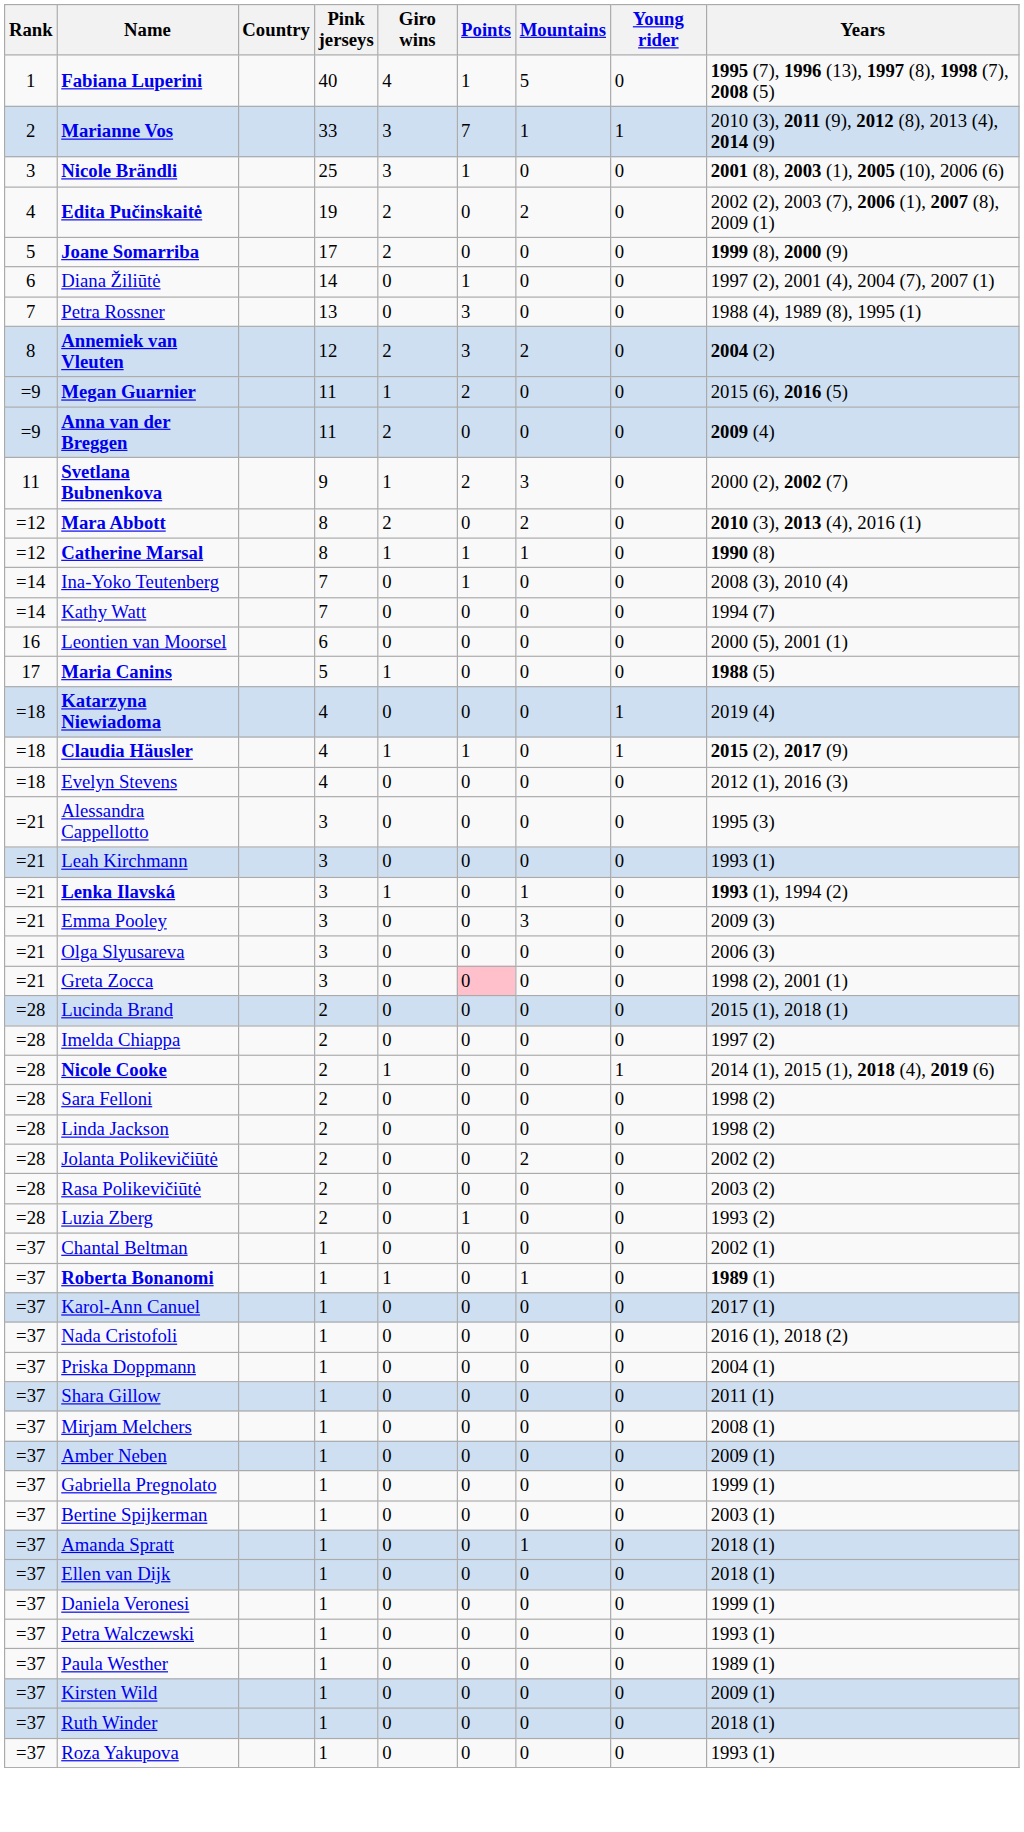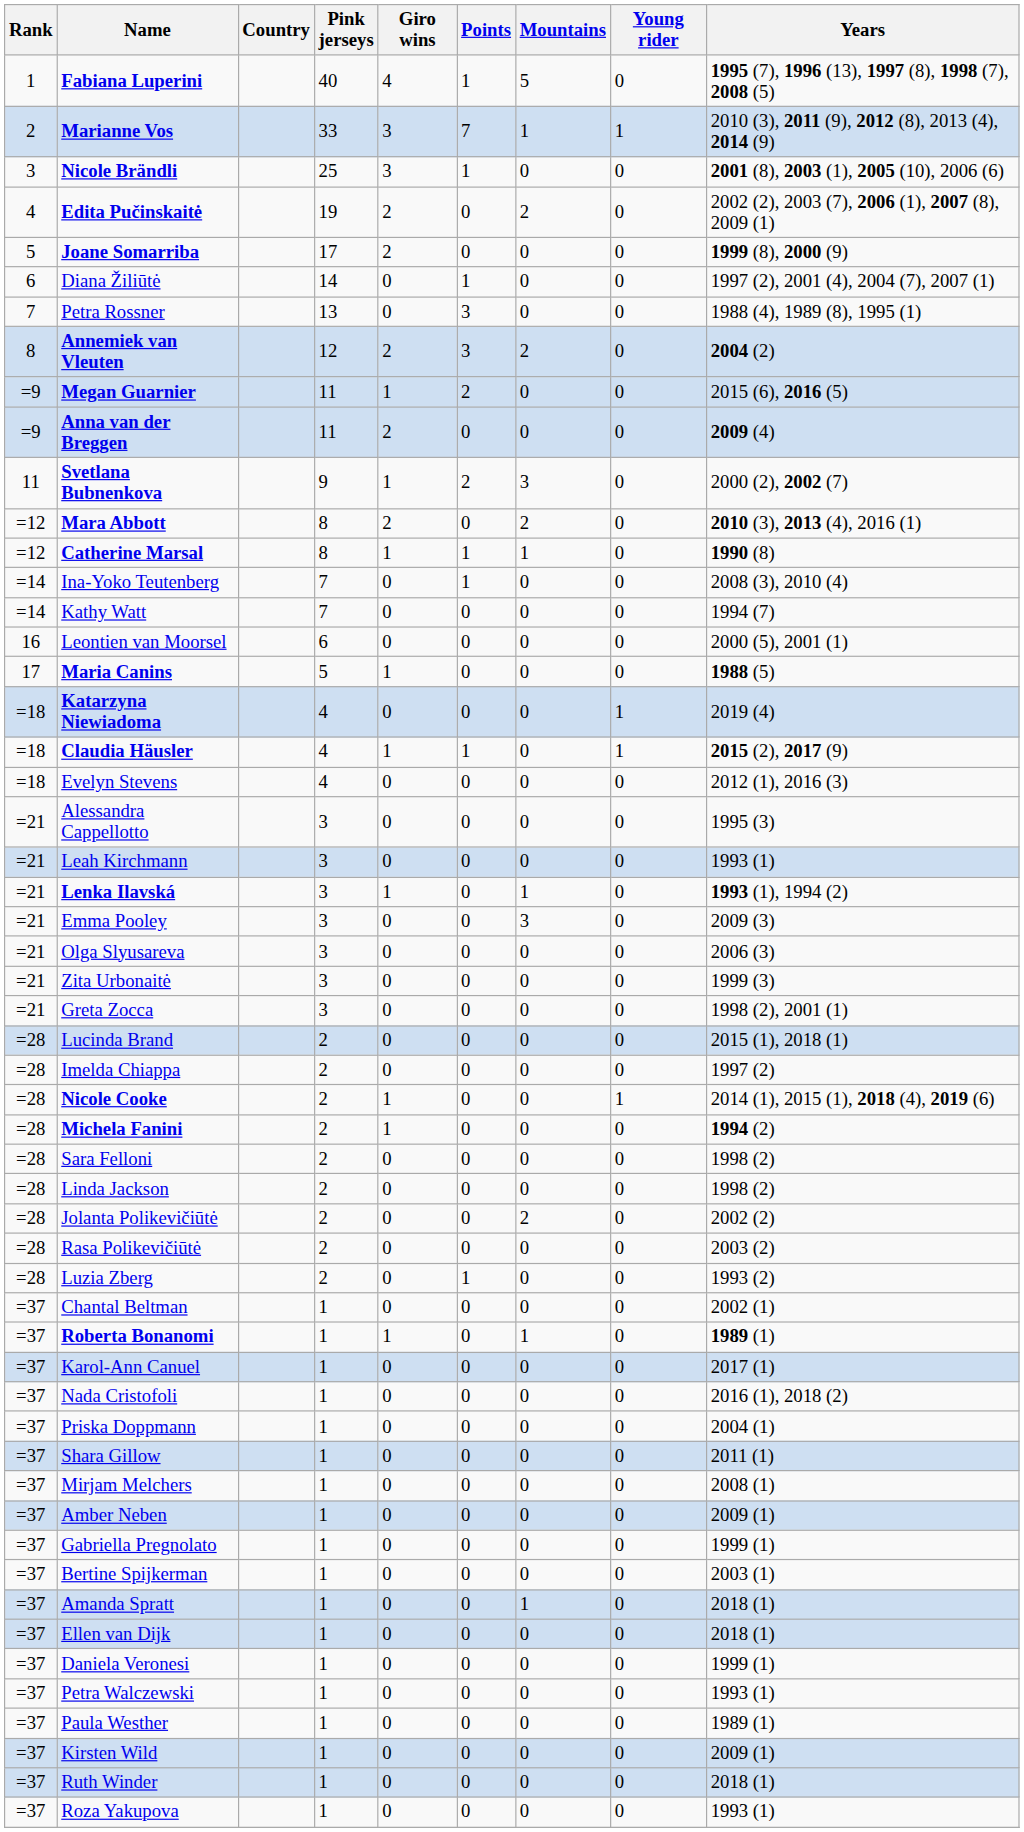 <table class= "wikitable sortable">
 <tr>
 <th>Rank</th>
 <th>Name</th>
 <th>Country</th>
 <th>Pink<br>jerseys</th>
 <th>Giro wins<br></th>
 <th><a href='#'>Points</a><br></th>
 <th><a href='#'>Mountains</a><br></th>
 <th><a href='#'>Young rider</a><br></th>
 <th>Years</th>
 </tr>
 <tr>
 <td align="center">1</td>
 <td><strong><a href='#'>Fabiana Luperini</a></strong></td>
 <td></td>
 <td>40</td>
 <td>4</td>
 <td>1</td>
 <td>5</td>
 <td>0</td>
 <td><strong>1995</strong> (7), <strong>1996</strong> (13), <strong>1997</strong> (8), <strong>1998</strong> (7), <strong>2008</strong> (5)</td>
 </tr>
 <tr style= "background:#CEDFF2;">
 <td align="center">2</td>
 <td><strong><a href='#'>Marianne Vos</a></strong></td>
 <td></td>
 <td>33</td>
 <td>3</td>
 <td>7</td>
 <td>1</td>
 <td>1</td>
 <td>2010 (3), <strong>2011</strong> (9), <strong>2012</strong> (8), 2013 (4), <strong>2014</strong> (9)</td>
 </tr>
 <tr>
 <td align="center">3</td>
 <td><strong><a href='#'>Nicole Brändli</a></strong></td>
 <td></td>
 <td>25</td>
 <td>3</td>
 <td>1</td>
 <td>0</td>
 <td>0</td>
 <td><strong>2001</strong> (8), <strong>2003</strong> (1), <strong>2005</strong> (10), 2006 (6)</td>
 </tr>
 <tr>
 <td align="center">4</td>
 <td><strong><a href='#'>Edita Pučinskaitė</a></strong></td>
 <td></td>
 <td>19</td>
 <td>2</td>
 <td>0</td>
 <td>2</td>
 <td>0</td>
 <td>2002 (2), 2003 (7), <strong>2006</strong> (1), <strong>2007</strong> (8), 2009 (1)</td>
 </tr>
 <tr>
 <td align="center">5</td>
 <td><strong><a href='#'>Joane Somarriba</a></strong></td>
 <td></td>
 <td>17</td>
 <td>2</td>
 <td>0</td>
 <td>0</td>
 <td>0</td>
 <td><strong>1999</strong> (8), <strong>2000</strong> (9)</td>
 </tr>
 <tr>
 <td align="center">6</td>
 <td><a href='#'>Diana Žiliūtė</a></td>
 <td></td>
 <td>14</td>
 <td>0</td>
 <td>1</td>
 <td>0</td>
 <td>0</td>
 <td>1997 (2), 2001 (4), 2004 (7), 2007 (1)</td>
 </tr>
 <tr>
 <td align="center">7</td>
 <td><a href='#'>Petra Rossner</a></td>
 <td></td>
 <td>13</td>
 <td>0</td>
 <td>3</td>
 <td>0</td>
 <td>0</td>
 <td>1988 (4), 1989 (8), 1995 (1)</td>
 </tr>
 <tr style= "background:#CEDFF2;">
 <td align="center">8</td>
 <td><strong><a href='#'>Annemiek van Vleuten</a></strong></td>
 <td></td>
 <td>12</td>
 <td>2</td>
 <td>3</td>
 <td>2</td>
 <td>0</td>
 <td><strong>2004</strong> (2)</td>
 </tr>
 <tr style= "background:#CEDFF2;">
 <td align="center">=9</td>
 <td><strong><a href='#'>Megan Guarnier</a></strong></td>
 <td></td>
 <td>11</td>
 <td>1</td>
 <td>2</td>
 <td>0</td>
 <td>0</td>
 <td>2015 (6), <strong>2016</strong> (5)</td>
 </tr>
 <tr style= "background:#CEDFF2;">
 <td align="center">=9</td>
 <td><strong><a href='#'>Anna van der Breggen</a></strong></td>
 <td></td>
 <td>11</td>
 <td>2</td>
 <td>0</td>
 <td>0</td>
 <td>0</td>
 <td><strong>2009</strong> (4)</td>
 </tr>
 <tr>
 <td align="center">11</td>
 <td><strong><a href='#'>Svetlana Bubnenkova</a></strong></td>
 <td></td>
 <td>9</td>
 <td>1</td>
 <td>2</td>
 <td>3</td>
 <td>0</td>
 <td>2000 (2), <strong>2002</strong> (7)</td>
 </tr>
 <tr>
 <td align="center">=12</td>
 <td><strong><a href='#'>Mara Abbott</a></strong></td>
 <td></td>
 <td>8</td>
 <td>2</td>
 <td>0</td>
 <td>2</td>
 <td>0</td>
 <td><strong>2010</strong> (3), <strong>2013</strong> (4), 2016 (1)</td>
 </tr>
 <tr>
 <td align="center">=12</td>
 <td><strong><a href='#'>Catherine Marsal</a></strong></td>
 <td></td>
 <td>8</td>
 <td>1</td>
 <td>1</td>
 <td>1</td>
 <td>0</td>
 <td><strong>1990</strong> (8)</td>
 </tr>
 <tr>
 <td align="center">=14</td>
 <td><a href='#'>Ina-Yoko Teutenberg</a></td>
 <td></td>
 <td>7</td>
 <td>0</td>
 <td>1</td>
 <td>0</td>
 <td>0</td>
 <td>2008 (3), 2010 (4)</td>
 </tr>
 <tr>
 <td align="center">=14</td>
 <td><a href='#'>Kathy Watt</a></td>
 <td></td>
 <td>7</td>
 <td>0</td>
 <td>0</td>
 <td>0</td>
 <td>0</td>
 <td>1994 (7)</td>
 </tr>
 <tr>
 <td align="center">16</td>
 <td><a href='#'>Leontien van Moorsel</a></td>
 <td></td>
 <td>6</td>
 <td>0</td>
 <td>0</td>
 <td>0</td>
 <td>0</td>
 <td>2000 (5), 2001 (1)</td>
 </tr>
 <tr>
 <td align="center">17</td>
 <td><strong><a href='#'>Maria Canins</a></strong></td>
 <td></td>
 <td>5</td>
 <td>1</td>
 <td>0</td>
 <td>0</td>
 <td>0</td>
 <td><strong>1988</strong> (5)</td>
 </tr>
 <tr style= "background:#CEDFF2;">
 <td align="center">=18</td>
 <td><strong><a href='#'>Katarzyna Niewiadoma</a></strong></td>
 <td></td>
 <td>4</td>
 <td>0</td>
 <td>0</td>
 <td>0</td>
 <td>1</td>
 <td>2019 (4)</td>
 </tr>
 <tr>
 <td align="center">=18</td>
 <td><strong><a href='#'>Claudia Häusler</a></strong></td>
 <td></td>
 <td>4</td>
 <td>1</td>
 <td>1</td>
 <td>0</td>
 <td>1</td>
 <td><strong>2015</strong> (2), <strong>2017</strong> (9)</td>
 </tr>
 <tr>
 <td align="center">=18</td>
 <td><a href='#'>Evelyn Stevens</a></td>
 <td></td>
 <td>4</td>
 <td>0</td>
 <td>0</td>
 <td>0</td>
 <td>0</td>
 <td>2012 (1), 2016 (3)</td>
 </tr>
 <tr>
 <td align="center">=21</td>
 <td><a href='#'>Alessandra Cappellotto</a></td>
 <td></td>
 <td>3</td>
 <td>0</td>
 <td>0</td>
 <td>0</td>
 <td>0</td>
 <td>1995 (3)</td>
 </tr>
 <tr style= "background:#CEDFF2;">
 <td align="center">=21</td>
 <td><a href='#'>Leah Kirchmann</a></td>
 <td></td>
 <td>3</td>
 <td>0</td>
 <td>0</td>
 <td>0</td>
 <td>0</td>
 <td>1993 (1)</td>
 </tr>
 <tr>
 <td align="center">=21</td>
 <td><strong><a href='#'>Lenka Ilavská</a></strong></td>
 <td></td>
 <td>3</td>
 <td>1</td>
 <td>0</td>
 <td>1</td>
 <td>0</td>
 <td><strong>1993</strong> (1), 1994 (2)</td>
 </tr>
 <tr>
 <td align="center">=21</td>
 <td><a href='#'>Emma Pooley</a></td>
 <td></td>
 <td>3</td>
 <td>0</td>
 <td>0</td>
 <td>3</td>
 <td>0</td>
 <td>2009 (3)</td>
 </tr>
 <tr>
 <td align="center">=21</td>
 <td><a href='#'>Olga Slyusareva</a></td>
 <td></td>
 <td>3</td>
 <td>0</td>
 <td>0</td>
 <td>0</td>
 <td>0</td>
 <td>2006 (3)</td>
 </tr>
 <tr>
 <td align="center">=21</td>
+<td><a href='#'>Zita Urbonaitė</a></td>
+<td></td>
+<td>3</td>
+<td>0</td>
+<td>0</td>
+<td>0</td>
+<td>0</td>
+<td>1999 (3)</td>
+</tr>
+<tr>
+<td align="center">=21</td>
 <td><a href='#'>Greta Zocca</a></td>
 <td></td>
 <td>3</td>
 <td>0</td>
-<td style="background: pink;">0</td>
+<td>0</td>
 <td>0</td>
 <td>0</td>
 <td>1998 (2), 2001 (1)</td>
 </tr>
 <tr style= "background:#CEDFF2;">
 <td align="center">=28</td>
 <td><a href='#'>Lucinda Brand</a></td>
 <td></td>
 <td>2</td>
 <td>0</td>
 <td>0</td>
 <td>0</td>
 <td>0</td>
 <td>2015 (1), 2018 (1)</td>
 </tr>
 <tr>
 <td align="center">=28</td>
 <td><a href='#'>Imelda Chiappa</a></td>
 <td></td>
 <td>2</td>
 <td>0</td>
 <td>0</td>
 <td>0</td>
 <td>0</td>
 <td>1997 (2)</td>
 </tr>
 <tr>
 <td align="center">=28</td>
 <td><strong><a href='#'>Nicole Cooke</a></strong></td>
 <td></td>
 <td>2</td>
 <td>1</td>
 <td>0</td>
 <td>0</td>
 <td>1</td>
 <td>2014 (1), 2015 (1), <strong>2018</strong> (4), <strong>2019</strong> (6)</td>
+</tr>
+<tr>
+<td align="center">=28</td>
+<td><strong><a href='#'>Michela Fanini</a></strong></td>
+<td></td>
+<td>2</td>
+<td>1</td>
+<td>0</td>
+<td>0</td>
+<td>0</td>
+<td><strong>1994</strong> (2)</td>
 </tr>
 <tr>
 <td align="center">=28</td>
 <td><a href='#'>Sara Felloni</a></td>
 <td></td>
 <td>2</td>
 <td>0</td>
 <td>0</td>
 <td>0</td>
 <td>0</td>
 <td>1998 (2)</td>
 </tr>
 <tr>
 <td align="center">=28</td>
 <td><a href='#'>Linda Jackson</a></td>
 <td></td>
 <td>2</td>
 <td>0</td>
 <td>0</td>
 <td>0</td>
 <td>0</td>
 <td>1998 (2)</td>
 </tr>
 <tr>
 <td align="center">=28</td>
 <td><a href='#'>Jolanta Polikevičiūtė</a></td>
 <td></td>
 <td>2</td>
 <td>0</td>
 <td>0</td>
 <td>2</td>
 <td>0</td>
 <td>2002 (2)</td>
 </tr>
 <tr>
 <td align="center">=28</td>
 <td><a href='#'>Rasa Polikevičiūtė</a></td>
 <td></td>
 <td>2</td>
 <td>0</td>
 <td>0</td>
 <td>0</td>
 <td>0</td>
 <td>2003 (2)</td>
 </tr>
 <tr>
 <td align="center">=28</td>
 <td><a href='#'>Luzia Zberg</a></td>
 <td></td>
 <td>2</td>
 <td>0</td>
 <td>1</td>
 <td>0</td>
 <td>0</td>
 <td>1993 (2)</td>
 </tr>
 <tr>
 <td align="center">=37</td>
 <td><a href='#'>Chantal Beltman</a></td>
 <td></td>
 <td>1</td>
 <td>0</td>
 <td>0</td>
 <td>0</td>
 <td>0</td>
 <td>2002 (1)</td>
 </tr>
 <tr>
 <td align="center">=37</td>
 <td><strong><a href='#'>Roberta Bonanomi</a></strong></td>
 <td></td>
 <td>1</td>
 <td>1</td>
 <td>0</td>
 <td>1</td>
 <td>0</td>
 <td><strong>1989</strong> (1)</td>
 </tr>
 <tr style= "background:#CEDFF2;">
 <td align="center">=37</td>
 <td><a href='#'>Karol-Ann Canuel</a></td>
 <td></td>
 <td>1</td>
 <td>0</td>
 <td>0</td>
 <td>0</td>
 <td>0</td>
 <td>2017 (1)</td>
 </tr>
 <tr>
 <td align="center">=37</td>
 <td><a href='#'>Nada Cristofoli</a></td>
 <td></td>
 <td>1</td>
 <td>0</td>
 <td>0</td>
 <td>0</td>
 <td>0</td>
 <td>2016 (1), 2018 (2)</td>
 </tr>
 <tr>
 <td align="center">=37</td>
 <td><a href='#'>Priska Doppmann</a></td>
 <td></td>
 <td>1</td>
 <td>0</td>
 <td>0</td>
 <td>0</td>
 <td>0</td>
 <td>2004 (1)</td>
 </tr>
 <tr style= "background:#CEDFF2;">
 <td align="center">=37</td>
 <td><a href='#'>Shara Gillow</a></td>
 <td></td>
 <td>1</td>
 <td>0</td>
 <td>0</td>
 <td>0</td>
 <td>0</td>
 <td>2011 (1)</td>
 </tr>
 <tr>
 <td align="center">=37</td>
 <td><a href='#'>Mirjam Melchers</a></td>
 <td></td>
 <td>1</td>
 <td>0</td>
 <td>0</td>
 <td>0</td>
 <td>0</td>
 <td>2008 (1)</td>
 </tr>
 <tr style= "background:#CEDFF2;">
 <td align="center">=37</td>
 <td><a href='#'>Amber Neben</a></td>
 <td></td>
 <td>1</td>
 <td>0</td>
 <td>0</td>
 <td>0</td>
 <td>0</td>
 <td>2009 (1)</td>
 </tr>
 <tr>
 <td align="center">=37</td>
 <td><a href='#'>Gabriella Pregnolato</a></td>
 <td></td>
 <td>1</td>
 <td>0</td>
 <td>0</td>
 <td>0</td>
 <td>0</td>
 <td>1999 (1)</td>
 </tr>
 <tr>
 <td align="center">=37</td>
 <td><a href='#'>Bertine Spijkerman</a></td>
 <td></td>
 <td>1</td>
 <td>0</td>
 <td>0</td>
 <td>0</td>
 <td>0</td>
 <td>2003 (1)</td>
 </tr>
 <tr style= "background:#CEDFF2;">
 <td align="center">=37</td>
 <td><a href='#'>Amanda Spratt</a></td>
 <td></td>
 <td>1</td>
 <td>0</td>
 <td>0</td>
 <td>1</td>
 <td>0</td>
 <td>2018 (1)</td>
 </tr>
 <tr style= "background:#CEDFF2;">
 <td align="center">=37</td>
 <td><a href='#'>Ellen van Dijk</a></td>
 <td></td>
 <td>1</td>
 <td>0</td>
 <td>0</td>
 <td>0</td>
 <td>0</td>
 <td>2018 (1)</td>
 </tr>
 <tr>
 <td align="center">=37</td>
 <td><a href='#'>Daniela Veronesi</a></td>
 <td></td>
 <td>1</td>
 <td>0</td>
 <td>0</td>
 <td>0</td>
 <td>0</td>
 <td>1999 (1)</td>
 </tr>
 <tr>
 <td align="center">=37</td>
 <td><a href='#'>Petra Walczewski</a></td>
 <td></td>
 <td>1</td>
 <td>0</td>
 <td>0</td>
 <td>0</td>
 <td>0</td>
 <td>1993 (1)</td>
 </tr>
 <tr>
 <td align="center">=37</td>
 <td><a href='#'>Paula Westher</a></td>
 <td></td>
 <td>1</td>
 <td>0</td>
 <td>0</td>
 <td>0</td>
 <td>0</td>
 <td>1989 (1)</td>
 </tr>
 <tr style= "background:#CEDFF2;">
 <td align="center">=37</td>
 <td><a href='#'>Kirsten Wild</a></td>
 <td></td>
 <td>1</td>
 <td>0</td>
 <td>0</td>
 <td>0</td>
 <td>0</td>
 <td>2009 (1)</td>
 </tr>
 <tr style= "background:#CEDFF2;">
 <td align="center">=37</td>
 <td><a href='#'>Ruth Winder</a></td>
 <td></td>
 <td>1</td>
 <td>0</td>
 <td>0</td>
 <td>0</td>
 <td>0</td>
 <td>2018 (1)</td>
 </tr>
 <tr>
 <td align="center">=37</td>
 <td><a href='#'>Roza Yakupova</a></td>
 <td></td>
 <td>1</td>
 <td>0</td>
 <td>0</td>
 <td>0</td>
 <td>0</td>
 <td>1993 (1)</td>
 </tr>
 <tr>
 </tr>
 </table>
